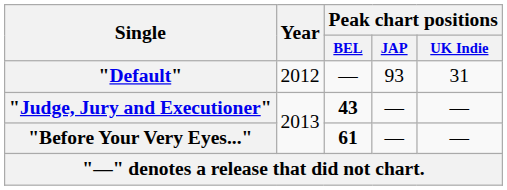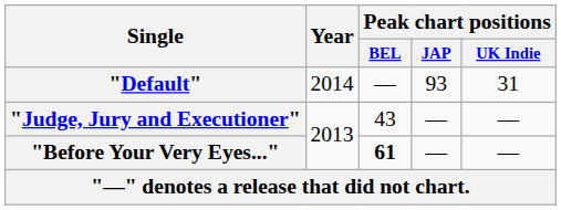 <table class="wikitable plainrowheaders" style="text-align:center">
 <tr>
 <th scope="col" rowspan="2">Single</th>
 <th scope="col" rowspan="2">Year</th>
 <th scope="col" colspan="3">Peak chart positions</th>
 </tr>
 <tr>
 <th scope="col" style="font-size:75%"><a href='#'>BEL</a><br></th>
 <th scope="col" style="font-size:75%"><a href='#'>JAP</a><br></th>
 <th scope="col" style="font-size:75%"><a href='#'>UK Indie</a><br></th>
 </tr>
 <tr>
 <th scope="row">"<a href='#'>Default</a>"</th>
-<td>2012</td>
+<td>2014</td>
 <td>—</td>
 <td>93</td>
 <td>31</td>
 </tr>
 <tr>
 <th scope="row">"<a href='#'>Judge, Jury and Executioner</a>"</th>
 <td rowspan="2">2013</td>
-<td><strong>43</strong></td>
+<td>43</td>
 <td>—</td>
 <td>—</td>
 </tr>
 <tr>
 <th scope="row">"Before Your Very Eyes..."</th>
 <td><strong>61</strong></td>
 <td>—</td>
 <td>—</td>
 </tr>
 <tr>
 <th scope="row" style="text-align:center" colspan="5">"—" denotes a release that did not chart.</th>
 </tr>
 </table>
